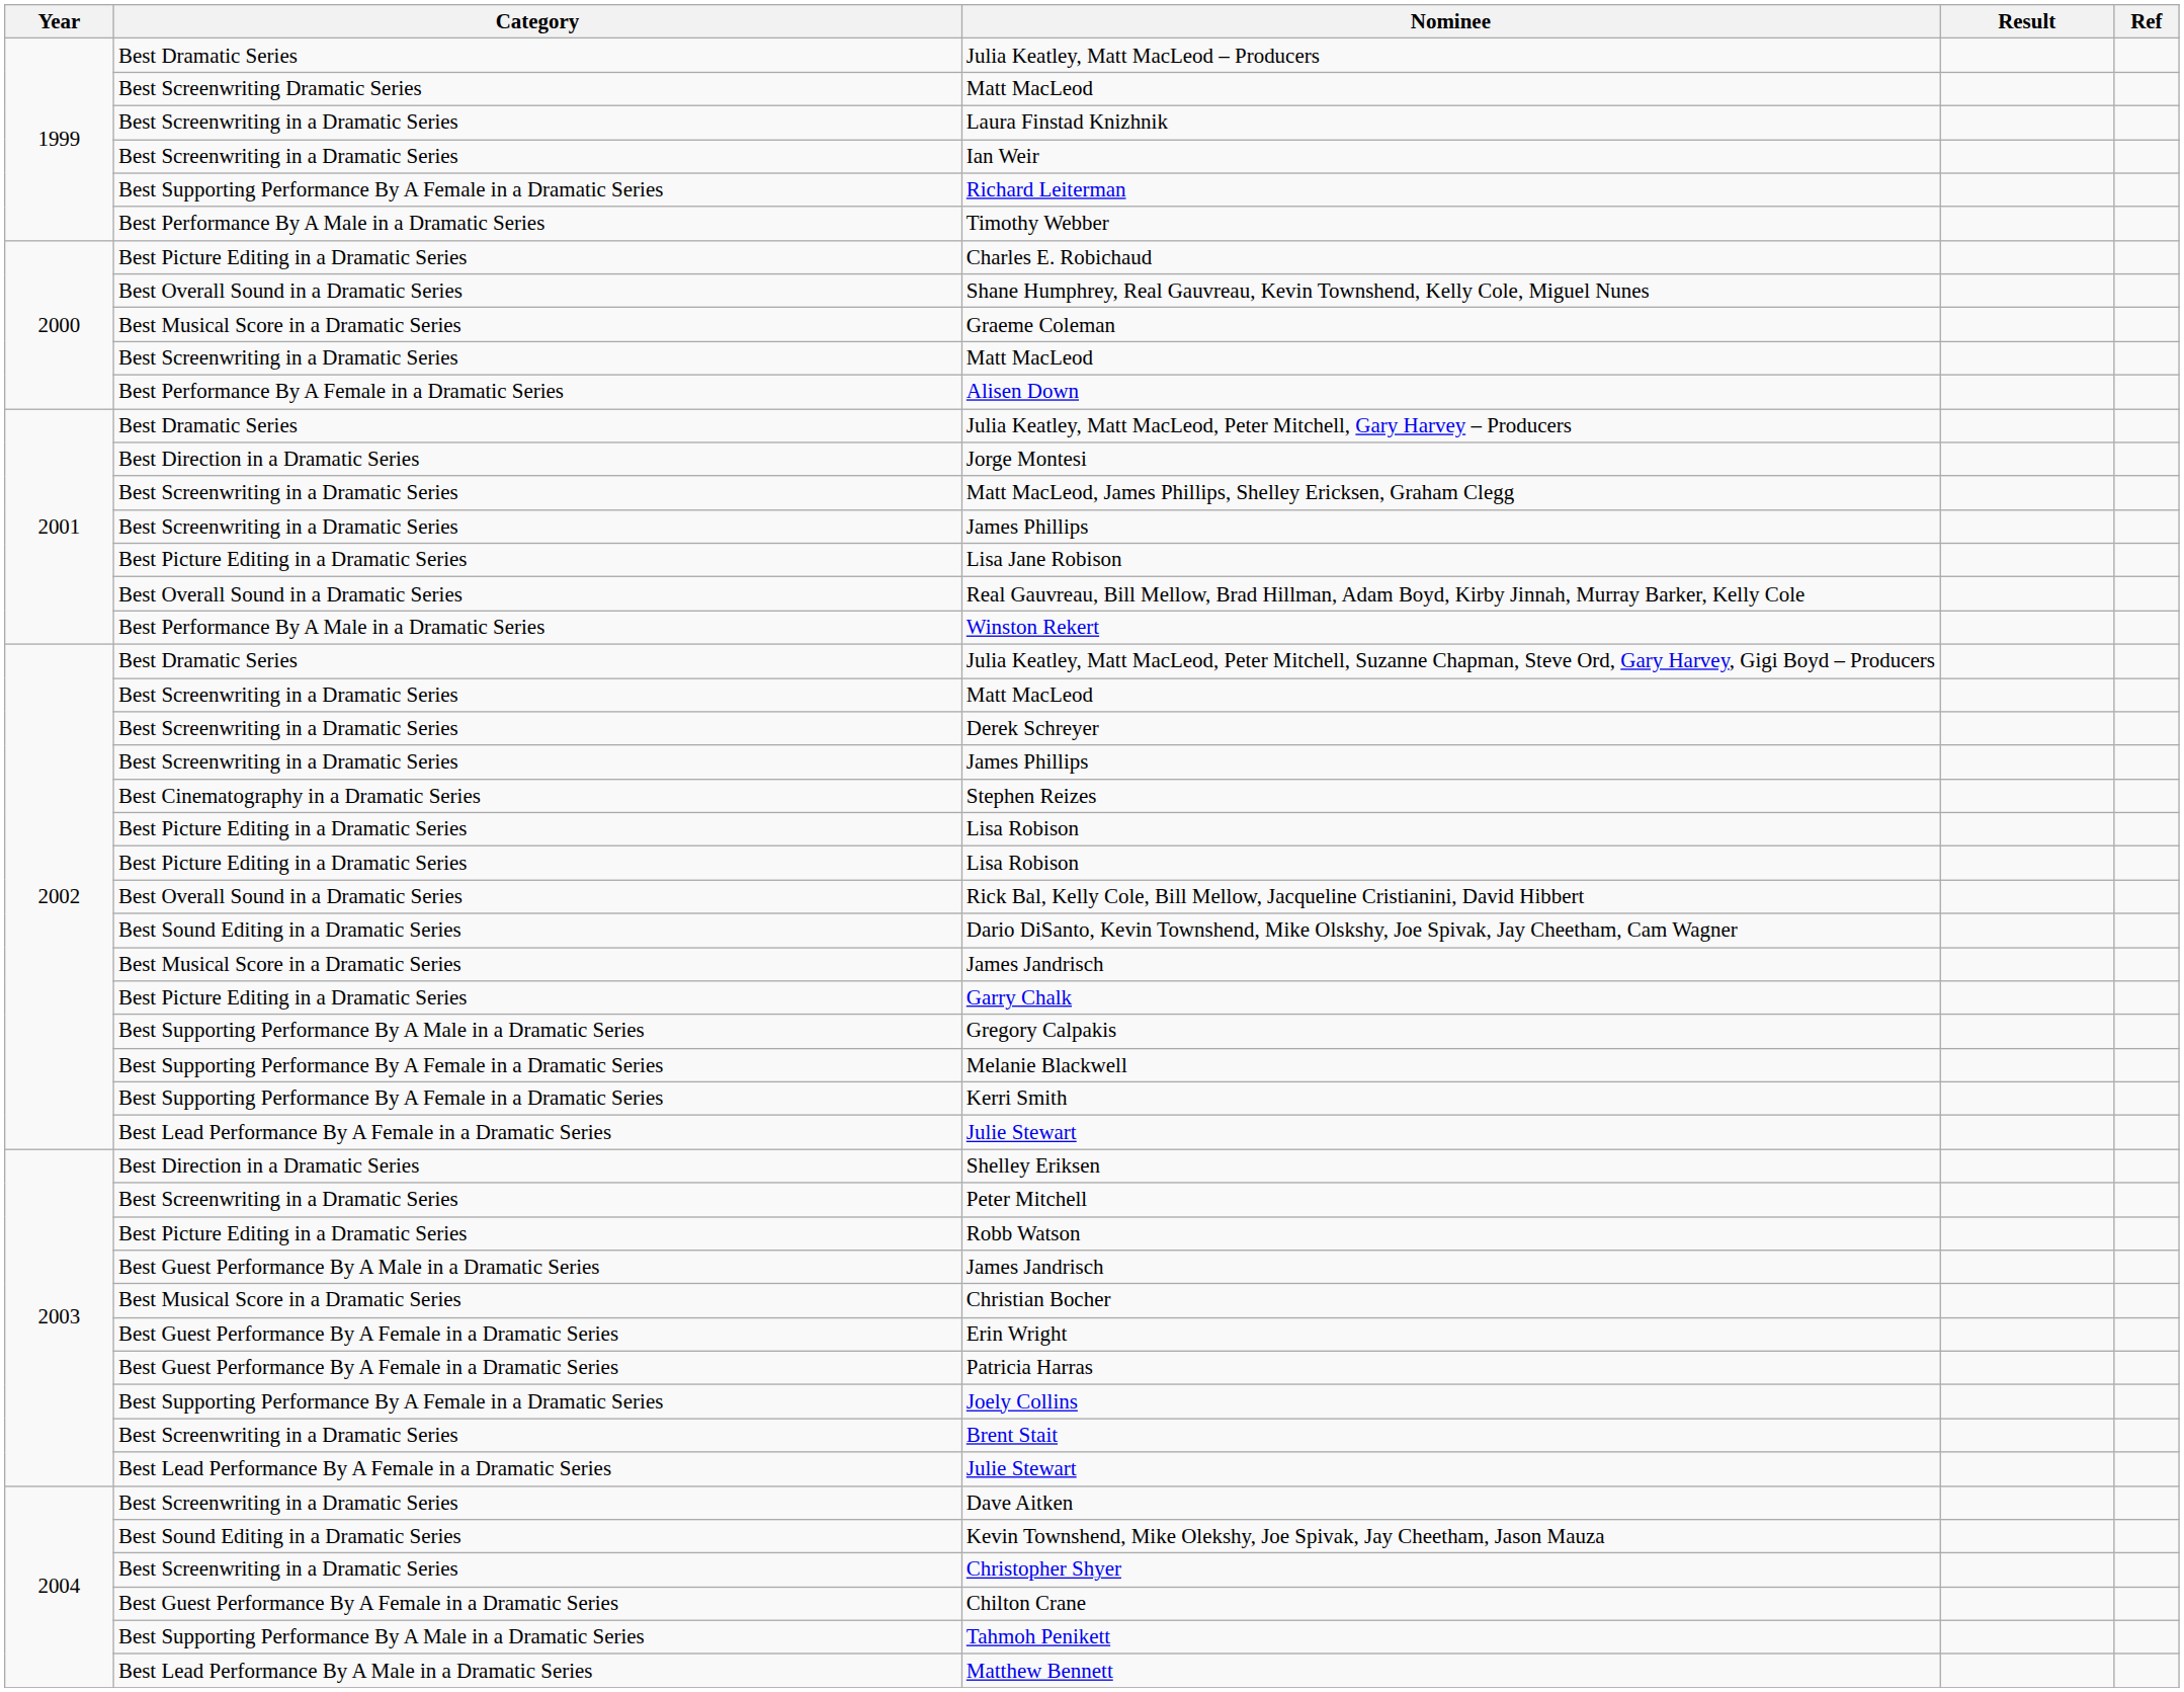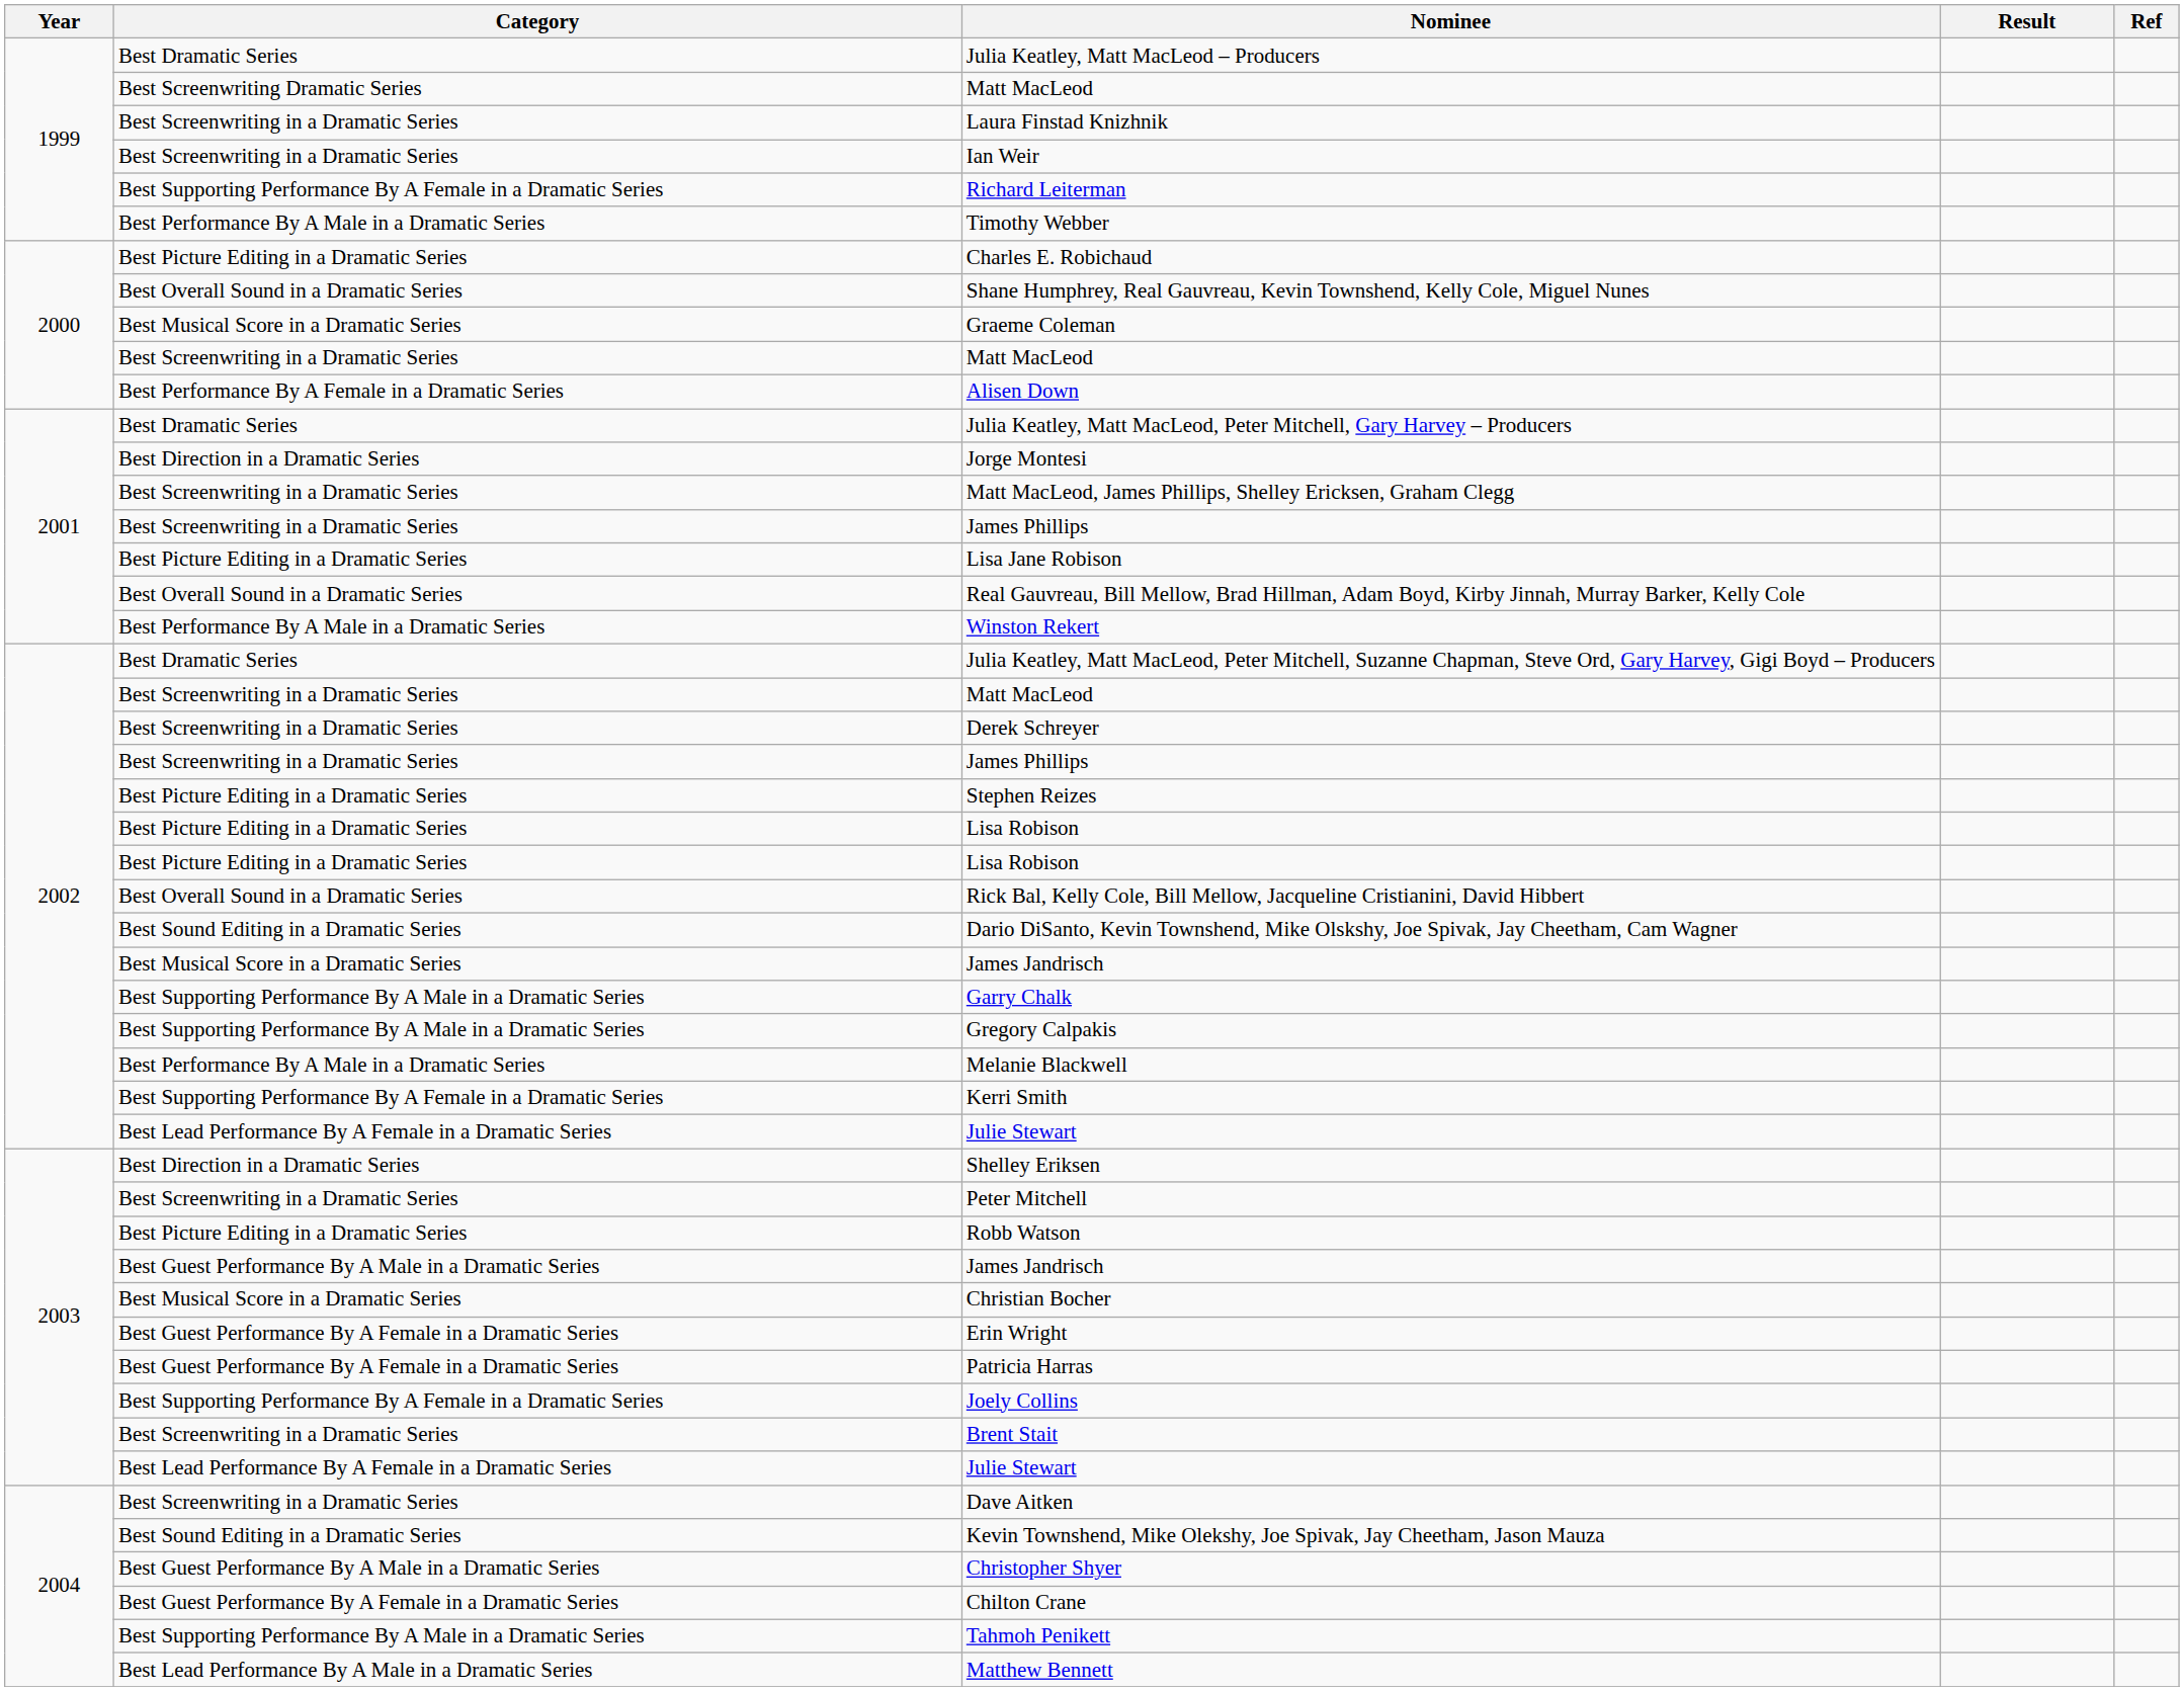 <table class="wikitable" border="1">
 <tr>
 <th style="width:5%;">Year</th>
 <th style="width:39%;">Category</th>
 <th style="width:45%;">Nominee</th>
 <th style="width:8%;">Result</th>
 <th style="width:3%;">Ref</th>
 </tr>
 <tr>
 <td rowspan="6" style="text-align:center;">1999</td>
 <td>Best Dramatic Series</td>
 <td>Julia Keatley, Matt MacLeod – Producers</td>
 <td></td>
 <td></td>
 </tr>
 <tr>
 <td>Best Screenwriting Dramatic Series</td>
 <td>Matt MacLeod </td>
 <td></td>
 <td></td>
 </tr>
 <tr>
 <td>Best Screenwriting in a Dramatic Series</td>
 <td>Laura Finstad Knizhnik </td>
 <td></td>
 <td></td>
 </tr>
 <tr>
 <td>Best Screenwriting in a Dramatic Series</td>
 <td>Ian Weir </td>
 <td></td>
 <td></td>
 </tr>
 <tr>
 <td>Best Supporting Performance By A Female in a Dramatic Series</td>
 <td><a href='#'>Richard Leiterman</a> </td>
 <td></td>
 <td></td>
 </tr>
 <tr>
 <td>Best Performance By A Male in a Dramatic Series</td>
 <td>Timothy Webber </td>
 <td></td>
 <td></td>
 </tr>
 <tr>
 <td rowspan="5" style="text-align:center;">2000</td>
 <td>Best Picture Editing in a Dramatic Series</td>
 <td>Charles E. Robichaud </td>
 <td></td>
 <td></td>
 </tr>
 <tr>
 <td>Best Overall Sound in a Dramatic Series</td>
 <td>Shane Humphrey, Real Gauvreau, Kevin Townshend, Kelly Cole, Miguel Nunes  </td>
 <td></td>
 <td></td>
 </tr>
 <tr>
 <td>Best Musical Score in a Dramatic Series</td>
 <td>Graeme Coleman </td>
 <td></td>
 <td></td>
 </tr>
 <tr>
 <td>Best Screenwriting in a Dramatic Series</td>
 <td>Matt MacLeod </td>
 <td></td>
 <td></td>
 </tr>
 <tr>
 <td>Best Performance By A Female in a Dramatic Series</td>
 <td><a href='#'>Alisen Down</a> </td>
 <td></td>
 <td></td>
 </tr>
 <tr>
 <td rowspan="7" style="text-align:center;">2001</td>
 <td>Best Dramatic Series</td>
 <td>Julia Keatley, Matt MacLeod, Peter Mitchell, <a href='#'>Gary Harvey</a> – Producers</td>
 <td></td>
 <td></td>
 </tr>
 <tr>
 <td>Best Direction in a Dramatic Series</td>
 <td>Jorge Montesi </td>
 <td></td>
 <td></td>
 </tr>
 <tr>
 <td>Best Screenwriting in a Dramatic Series</td>
 <td>Matt MacLeod, James Phillips, Shelley Ericksen, Graham Clegg </td>
 <td></td>
 <td></td>
 </tr>
 <tr>
 <td>Best Screenwriting in a Dramatic Series</td>
 <td>James Phillips </td>
 <td></td>
 <td></td>
 </tr>
 <tr>
 <td>Best Picture Editing in a Dramatic Series</td>
 <td>Lisa Jane Robison </td>
 <td></td>
 <td></td>
 </tr>
 <tr>
 <td>Best Overall Sound in a Dramatic Series</td>
 <td>Real Gauvreau, Bill Mellow, Brad Hillman, Adam Boyd, Kirby Jinnah, Murray Barker, Kelly Cole </td>
 <td></td>
 <td></td>
 </tr>
 <tr>
 <td>Best Performance By A Male in a Dramatic Series</td>
 <td><a href='#'>Winston Rekert</a> </td>
 <td></td>
 <td></td>
 </tr>
 <tr>
 <td rowspan="15" style="text-align:center;">2002</td>
 <td>Best Dramatic Series</td>
 <td>Julia Keatley, Matt MacLeod, Peter Mitchell, Suzanne Chapman, Steve Ord, <a href='#'>Gary Harvey</a>, Gigi Boyd – Producers</td>
 <td></td>
 <td></td>
 </tr>
 <tr>
 <td>Best Screenwriting in a Dramatic Series</td>
 <td>Matt MacLeod </td>
 <td></td>
 <td></td>
 </tr>
 <tr>
 <td>Best Screenwriting in a Dramatic Series</td>
 <td>Derek Schreyer </td>
 <td></td>
 <td></td>
 </tr>
 <tr>
 <td>Best Screenwriting in a Dramatic Series</td>
 <td>James Phillips </td>
 <td></td>
 <td></td>
 </tr>
 <tr>
-<td>Best Cinematography in a Dramatic Series</td>
+<td>Best Picture Editing in a Dramatic Series</td>
 <td>Stephen Reizes </td>
 <td></td>
 <td></td>
 </tr>
 <tr>
 <td>Best Picture Editing in a Dramatic Series</td>
 <td>Lisa Robison </td>
 <td></td>
 <td></td>
 </tr>
 <tr>
 <td>Best Picture Editing in a Dramatic Series</td>
 <td>Lisa Robison </td>
 <td></td>
 <td></td>
 </tr>
 <tr>
 <td>Best Overall Sound in a Dramatic Series</td>
 <td>Rick Bal, Kelly Cole, Bill Mellow, Jacqueline Cristianini, David Hibbert </td>
 <td></td>
 <td></td>
 </tr>
 <tr>
 <td>Best Sound Editing in a Dramatic Series</td>
 <td>Dario DiSanto, Kevin Townshend, Mike Olskshy, Joe Spivak, Jay Cheetham, Cam Wagner </td>
 <td></td>
 <td></td>
 </tr>
 <tr>
 <td>Best Musical Score in a Dramatic Series</td>
 <td>James Jandrisch </td>
 <td></td>
 <td></td>
 </tr>
 <tr>
-<td>Best Picture Editing in a Dramatic Series</td>
+<td>Best Supporting Performance By A Male in a Dramatic Series</td>
 <td><a href='#'>Garry Chalk</a> </td>
 <td></td>
 <td></td>
 </tr>
 <tr>
 <td>Best Supporting Performance By A Male in a Dramatic Series</td>
 <td>Gregory Calpakis </td>
 <td></td>
 <td></td>
 </tr>
 <tr>
-<td>Best Supporting Performance By A Female in a Dramatic Series</td>
+<td>Best Performance By A Male in a Dramatic Series</td>
 <td>Melanie Blackwell </td>
 <td></td>
 <td></td>
 </tr>
 <tr>
 <td>Best Supporting Performance By A Female in a Dramatic Series</td>
 <td>Kerri Smith </td>
 <td></td>
 <td></td>
 </tr>
 <tr>
 <td>Best Lead Performance By A Female in a Dramatic Series</td>
 <td><a href='#'>Julie Stewart</a> </td>
 <td></td>
 <td></td>
 </tr>
 <tr>
 <td rowspan="10" style="text-align:center;">2003</td>
 <td>Best Direction in a Dramatic Series</td>
 <td>Shelley Eriksen </td>
 <td></td>
 <td></td>
 </tr>
 <tr>
 <td>Best Screenwriting in a Dramatic Series</td>
 <td>Peter Mitchell </td>
 <td></td>
 <td></td>
 </tr>
 <tr>
 <td>Best Picture Editing in a Dramatic Series</td>
 <td>Robb Watson </td>
 <td></td>
 <td></td>
 </tr>
 <tr>
 <td>Best Guest Performance By A Male in a Dramatic Series</td>
 <td>James Jandrisch </td>
 <td></td>
 <td></td>
 </tr>
 <tr>
 <td>Best Musical Score in a Dramatic Series</td>
 <td>Christian Bocher </td>
 <td></td>
 <td></td>
 </tr>
 <tr>
 <td>Best Guest Performance By A Female in a Dramatic Series</td>
 <td>Erin Wright </td>
 <td></td>
 <td></td>
 </tr>
 <tr>
 <td>Best Guest Performance By A Female in a Dramatic Series</td>
 <td>Patricia Harras </td>
 <td></td>
 <td></td>
 </tr>
 <tr>
 <td>Best Supporting Performance By A Female in a Dramatic Series</td>
 <td><a href='#'>Joely Collins</a> </td>
 <td></td>
 <td></td>
 </tr>
 <tr>
 <td>Best Screenwriting in a Dramatic Series</td>
 <td><a href='#'>Brent Stait</a> </td>
 <td></td>
 <td></td>
 </tr>
 <tr>
 <td>Best Lead Performance By A Female in a Dramatic Series</td>
 <td><a href='#'>Julie Stewart</a> </td>
 <td></td>
 <td></td>
 </tr>
 <tr>
 <td rowspan="6" style="text-align:center;">2004</td>
 <td>Best Screenwriting in a Dramatic Series</td>
 <td>Dave Aitken </td>
 <td></td>
 <td></td>
 </tr>
 <tr>
 <td>Best Sound Editing in a Dramatic Series</td>
 <td>Kevin Townshend, Mike Olekshy, Joe Spivak, Jay Cheetham, Jason Mauza </td>
 <td></td>
 <td></td>
 </tr>
 <tr>
-<td>Best Screenwriting in a Dramatic Series</td>
+<td>Best Guest Performance By A Male in a Dramatic Series</td>
 <td><a href='#'>Christopher Shyer</a> </td>
 <td></td>
 <td></td>
 </tr>
 <tr>
 <td>Best Guest Performance By A Female in a Dramatic Series</td>
 <td>Chilton Crane </td>
 <td></td>
 <td></td>
 </tr>
 <tr>
 <td>Best Supporting Performance By A Male in a Dramatic Series</td>
 <td><a href='#'>Tahmoh Penikett</a> </td>
 <td></td>
 <td></td>
 </tr>
 <tr>
 <td>Best Lead Performance By A Male in a Dramatic Series</td>
 <td><a href='#'>Matthew Bennett</a> </td>
 <td></td>
 <td></td>
 </tr>
 <tr>
 </tr>
 </table>
